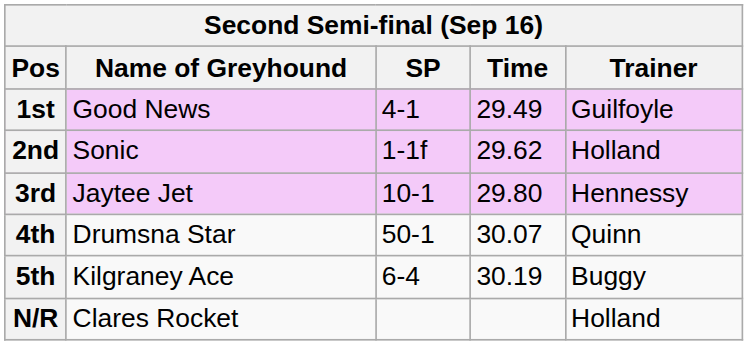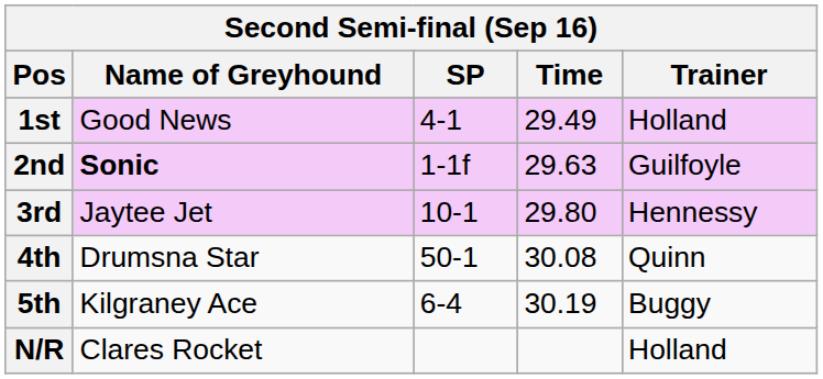 <table class="wikitable">
 <tr>
 <th colspan="6">Second Semi-final (Sep 16)</th>
 </tr>
 <tr>
 <th width=30>Pos</th>
 <th width=180>Name of Greyhound</th>
 <th width=50>SP</th>
 <th width=50>Time</th>
 <th width=100>Trainer</th>
 </tr>
 <tr style="background: #f4caf9;">
 <th>1st</th>
 <td>Good News</td>
 <td>4-1</td>
 <td>29.49</td>
-<td>Guilfoyle</td>
+<td>Holland</td>
 </tr>
 <tr style="background: #f4caf9;">
 <th>2nd</th>
-<td>Sonic</td>
+<td><strong>Sonic</strong></td>
 <td>1-1f</td>
-<td>29.62</td>
-<td>Holland</td>
+<td>29.63</td>
+<td>Guilfoyle</td>
 </tr>
 <tr style="background: #f4caf9;">
 <th>3rd</th>
 <td>Jaytee Jet</td>
 <td>10-1</td>
 <td>29.80</td>
 <td>Hennessy</td>
 </tr>
 <tr>
 <th>4th</th>
 <td>Drumsna Star</td>
 <td>50-1</td>
-<td>30.07</td>
+<td>30.08</td>
 <td>Quinn</td>
 </tr>
 <tr>
 <th>5th</th>
 <td>Kilgraney Ace</td>
 <td>6-4</td>
 <td>30.19</td>
 <td>Buggy</td>
 </tr>
 <tr>
 <th>N/R</th>
 <td>Clares Rocket</td>
 <td></td>
 <td></td>
 <td>Holland</td>
 </tr>
 </table>
